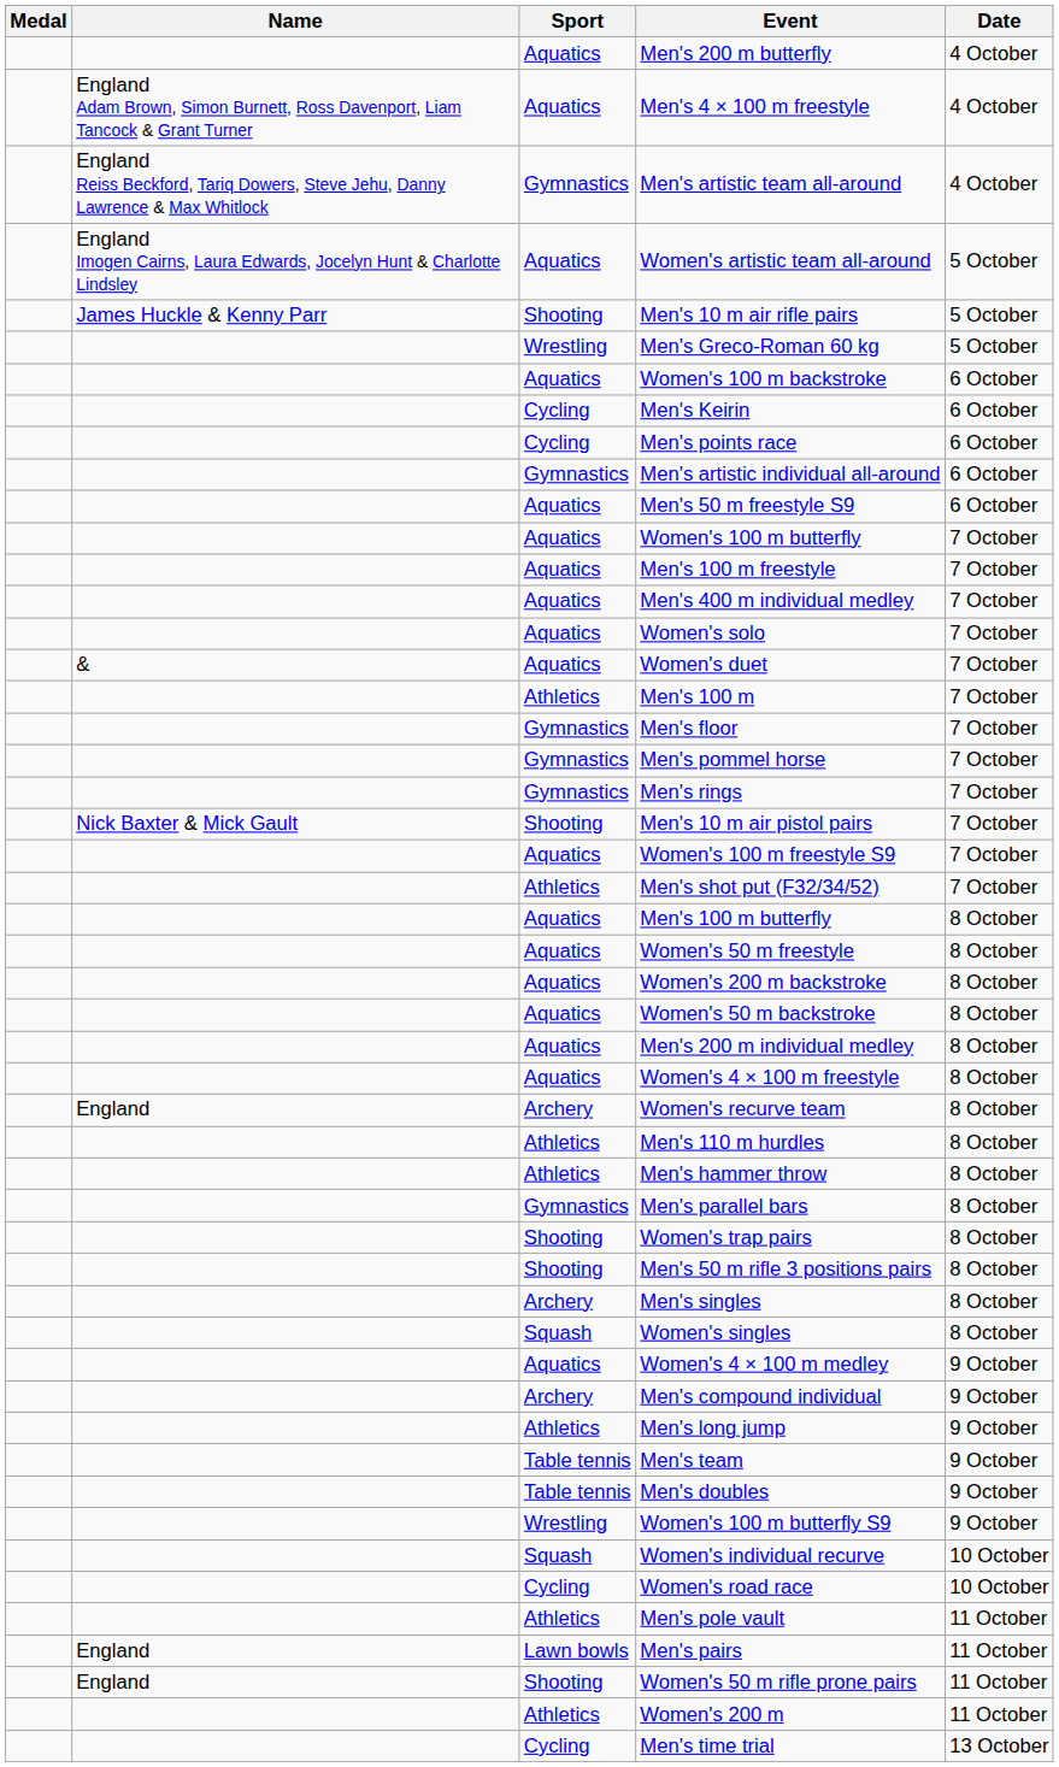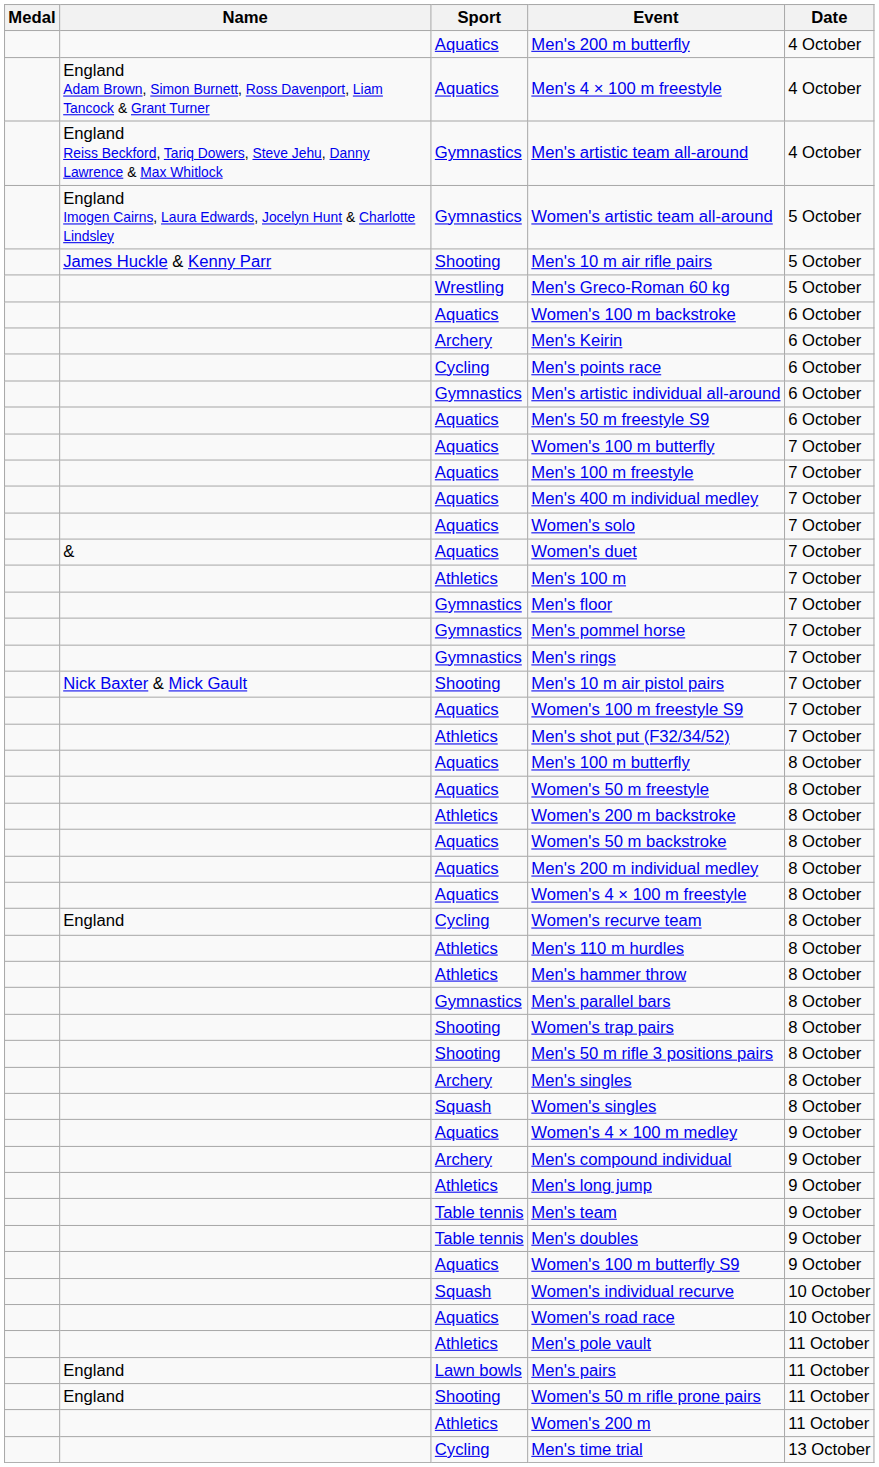 <table class="wikitable sortable">
 <tr>
 <th>Medal</th>
 <th style="width:350px;">Name</th>
 <th>Sport</th>
 <th>Event</th>
 <th>Date</th>
 </tr>
 <tr>
 <td></td>
 <td></td>
 <td><a href='#'>Aquatics</a></td>
 <td><a href='#'>Men's 200 m butterfly</a></td>
 <td>4 October</td>
 </tr>
 <tr>
 <td></td>
 <td>England<br><small><a href='#'>Adam Brown</a>, <a href='#'>Simon Burnett</a>, <a href='#'>Ross Davenport</a>, <a href='#'>Liam Tancock</a> & <a href='#'>Grant Turner</a></small></td>
 <td><a href='#'>Aquatics</a></td>
 <td><a href='#'>Men's 4 × 100 m freestyle</a></td>
 <td>4 October</td>
 </tr>
 <tr>
 <td></td>
 <td>England<br><small><a href='#'>Reiss Beckford</a>, <a href='#'>Tariq Dowers</a>, <a href='#'>Steve Jehu</a>, <a href='#'>Danny Lawrence</a> & <a href='#'>Max Whitlock</a></small></td>
 <td><a href='#'>Gymnastics</a></td>
 <td><a href='#'>Men's artistic team all-around</a></td>
 <td>4 October</td>
 </tr>
 <tr>
 <td></td>
 <td>England<br><small><a href='#'>Imogen Cairns</a>, <a href='#'>Laura Edwards</a>, <a href='#'>Jocelyn Hunt</a> & <a href='#'>Charlotte Lindsley</a></small></td>
-<td><a href='#'>Aquatics</a></td>
+<td><a href='#'>Gymnastics</a></td>
 <td><a href='#'>Women's artistic team all-around</a></td>
 <td>5 October</td>
 </tr>
 <tr>
 <td></td>
 <td><a href='#'>James Huckle</a> & <a href='#'>Kenny Parr</a></td>
 <td><a href='#'>Shooting</a></td>
 <td><a href='#'>Men's 10 m air rifle pairs</a></td>
 <td>5 October</td>
 </tr>
 <tr>
 <td></td>
 <td></td>
 <td><a href='#'>Wrestling</a></td>
 <td><a href='#'>Men's Greco-Roman 60 kg</a></td>
 <td>5 October</td>
 </tr>
 <tr>
 <td></td>
 <td></td>
 <td><a href='#'>Aquatics</a></td>
 <td><a href='#'>Women's 100 m backstroke</a></td>
 <td>6 October</td>
 </tr>
 <tr>
 <td></td>
 <td></td>
-<td><a href='#'>Cycling</a></td>
+<td><a href='#'>Archery</a></td>
 <td><a href='#'>Men's Keirin</a></td>
 <td>6 October</td>
 </tr>
 <tr>
 <td></td>
 <td></td>
 <td><a href='#'>Cycling</a></td>
 <td><a href='#'>Men's points race</a></td>
 <td>6 October</td>
 </tr>
 <tr>
 <td></td>
 <td></td>
 <td><a href='#'>Gymnastics</a></td>
 <td><a href='#'>Men's artistic individual all-around</a></td>
 <td>6 October</td>
 </tr>
 <tr>
 <td></td>
 <td></td>
 <td><a href='#'>Aquatics</a></td>
 <td><a href='#'>Men's 50 m freestyle S9</a></td>
 <td>6 October</td>
 </tr>
 <tr>
 <td></td>
 <td></td>
 <td><a href='#'>Aquatics</a></td>
 <td><a href='#'>Women's 100 m butterfly</a></td>
 <td>7 October</td>
 </tr>
 <tr>
 <td></td>
 <td></td>
 <td><a href='#'>Aquatics</a></td>
 <td><a href='#'>Men's 100 m freestyle</a></td>
 <td>7 October</td>
 </tr>
 <tr>
 <td></td>
 <td></td>
 <td><a href='#'>Aquatics</a></td>
 <td><a href='#'>Men's 400 m individual medley</a></td>
 <td>7 October</td>
 </tr>
 <tr>
 <td></td>
 <td></td>
 <td><a href='#'>Aquatics</a></td>
 <td><a href='#'>Women's solo</a></td>
 <td>7 October</td>
 </tr>
 <tr>
 <td></td>
 <td> & </td>
 <td><a href='#'>Aquatics</a></td>
 <td><a href='#'>Women's duet</a></td>
 <td>7 October</td>
 </tr>
 <tr>
 <td></td>
 <td></td>
 <td><a href='#'>Athletics</a></td>
 <td><a href='#'>Men's 100 m</a></td>
 <td>7 October</td>
 </tr>
 <tr>
 <td></td>
 <td></td>
 <td><a href='#'>Gymnastics</a></td>
 <td><a href='#'>Men's floor</a></td>
 <td>7 October</td>
 </tr>
 <tr>
 <td></td>
 <td></td>
 <td><a href='#'>Gymnastics</a></td>
 <td><a href='#'>Men's pommel horse</a></td>
 <td>7 October</td>
 </tr>
 <tr>
 <td></td>
 <td></td>
 <td><a href='#'>Gymnastics</a></td>
 <td><a href='#'>Men's rings</a></td>
 <td>7 October</td>
 </tr>
 <tr>
 <td></td>
 <td><a href='#'>Nick Baxter</a> & <a href='#'>Mick Gault</a></td>
 <td><a href='#'>Shooting</a></td>
 <td><a href='#'>Men's 10 m air pistol pairs</a></td>
 <td>7 October</td>
 </tr>
 <tr>
 <td></td>
 <td></td>
 <td><a href='#'>Aquatics</a></td>
 <td><a href='#'>Women's 100 m freestyle S9</a></td>
 <td>7 October</td>
 </tr>
 <tr>
 <td></td>
 <td></td>
 <td><a href='#'>Athletics</a></td>
 <td><a href='#'>Men's shot put (F32/34/52)</a></td>
 <td>7 October</td>
 </tr>
 <tr>
 <td></td>
 <td></td>
 <td><a href='#'>Aquatics</a></td>
 <td><a href='#'>Men's 100 m butterfly</a></td>
 <td>8 October</td>
 </tr>
 <tr>
 <td></td>
 <td></td>
 <td><a href='#'>Aquatics</a></td>
 <td><a href='#'>Women's 50 m freestyle</a></td>
 <td>8 October</td>
 </tr>
 <tr>
 <td></td>
 <td></td>
-<td><a href='#'>Aquatics</a></td>
+<td><a href='#'>Athletics</a></td>
 <td><a href='#'>Women's 200 m backstroke</a></td>
 <td>8 October</td>
 </tr>
 <tr>
 <td></td>
 <td></td>
 <td><a href='#'>Aquatics</a></td>
 <td><a href='#'>Women's 50 m backstroke</a></td>
 <td>8 October</td>
 </tr>
 <tr>
 <td></td>
 <td></td>
 <td><a href='#'>Aquatics</a></td>
 <td><a href='#'>Men's 200 m individual medley</a></td>
 <td>8 October</td>
 </tr>
 <tr>
 <td></td>
 <td></td>
 <td><a href='#'>Aquatics</a></td>
 <td><a href='#'>Women's 4 × 100 m freestyle</a></td>
 <td>8 October</td>
 </tr>
 <tr>
 <td></td>
 <td>England<br></td>
-<td><a href='#'>Archery</a></td>
+<td><a href='#'>Cycling</a></td>
 <td><a href='#'>Women's recurve team</a></td>
 <td>8 October</td>
 </tr>
 <tr>
 <td></td>
 <td></td>
 <td><a href='#'>Athletics</a></td>
 <td><a href='#'>Men's 110 m hurdles</a></td>
 <td>8 October</td>
 </tr>
 <tr>
 <td></td>
 <td></td>
 <td><a href='#'>Athletics</a></td>
 <td><a href='#'>Men's hammer throw</a></td>
 <td>8 October</td>
 </tr>
 <tr>
 <td></td>
 <td></td>
 <td><a href='#'>Gymnastics</a></td>
 <td><a href='#'>Men's parallel bars</a></td>
 <td>8 October</td>
 </tr>
 <tr>
 <td></td>
 <td></td>
 <td><a href='#'>Shooting</a></td>
 <td><a href='#'>Women's trap pairs</a></td>
 <td>8 October</td>
 </tr>
 <tr>
 <td></td>
 <td></td>
 <td><a href='#'>Shooting</a></td>
 <td><a href='#'>Men's 50 m rifle 3 positions pairs</a></td>
 <td>8 October</td>
 </tr>
 <tr>
 <td></td>
 <td></td>
 <td><a href='#'>Archery</a></td>
 <td><a href='#'>Men's singles</a></td>
 <td>8 October</td>
 </tr>
 <tr>
 <td></td>
 <td></td>
 <td><a href='#'>Squash</a></td>
 <td><a href='#'>Women's singles</a></td>
 <td>8 October</td>
 </tr>
 <tr>
 <td></td>
 <td></td>
 <td><a href='#'>Aquatics</a></td>
 <td><a href='#'>Women's 4 × 100 m medley</a></td>
 <td>9 October</td>
 </tr>
 <tr>
 <td></td>
 <td></td>
 <td><a href='#'>Archery</a></td>
 <td><a href='#'>Men's compound individual</a></td>
 <td>9 October</td>
 </tr>
 <tr>
 <td></td>
 <td></td>
 <td><a href='#'>Athletics</a></td>
 <td><a href='#'>Men's long jump</a></td>
 <td>9 October</td>
 </tr>
 <tr>
 <td></td>
 <td></td>
 <td><a href='#'>Table tennis</a></td>
 <td><a href='#'>Men's team</a></td>
 <td>9 October</td>
 </tr>
 <tr>
 <td></td>
 <td></td>
 <td><a href='#'>Table tennis</a></td>
 <td><a href='#'>Men's doubles</a></td>
 <td>9 October</td>
 </tr>
 <tr>
 <td></td>
 <td></td>
-<td><a href='#'>Wrestling</a></td>
+<td><a href='#'>Aquatics</a></td>
 <td><a href='#'>Women's 100 m butterfly S9</a></td>
 <td>9 October</td>
 </tr>
 <tr>
 <td></td>
 <td></td>
 <td><a href='#'>Squash</a></td>
 <td><a href='#'>Women's individual recurve</a></td>
 <td>10 October</td>
 </tr>
 <tr>
 <td></td>
 <td></td>
-<td><a href='#'>Cycling</a></td>
+<td><a href='#'>Aquatics</a></td>
 <td><a href='#'>Women's road race</a></td>
 <td>10 October</td>
 </tr>
 <tr>
 <td></td>
 <td></td>
 <td><a href='#'>Athletics</a></td>
 <td><a href='#'>Men's pole vault</a></td>
 <td>11 October</td>
 </tr>
 <tr>
 <td></td>
 <td>England</td>
 <td><a href='#'>Lawn bowls</a></td>
 <td><a href='#'>Men's pairs</a></td>
 <td>11 October</td>
 </tr>
 <tr>
 <td></td>
 <td>England</td>
 <td><a href='#'>Shooting</a></td>
 <td><a href='#'>Women's 50 m rifle prone pairs</a></td>
 <td>11 October</td>
 </tr>
 <tr>
 <td></td>
 <td></td>
 <td><a href='#'>Athletics</a></td>
 <td><a href='#'>Women's 200 m</a></td>
 <td>11 October</td>
 </tr>
 <tr>
 <td></td>
 <td></td>
 <td><a href='#'>Cycling</a></td>
 <td><a href='#'>Men's time trial</a></td>
 <td>13 October</td>
 </tr>
 </table>
